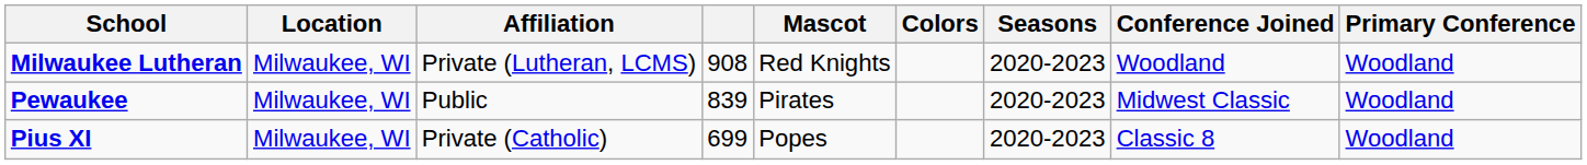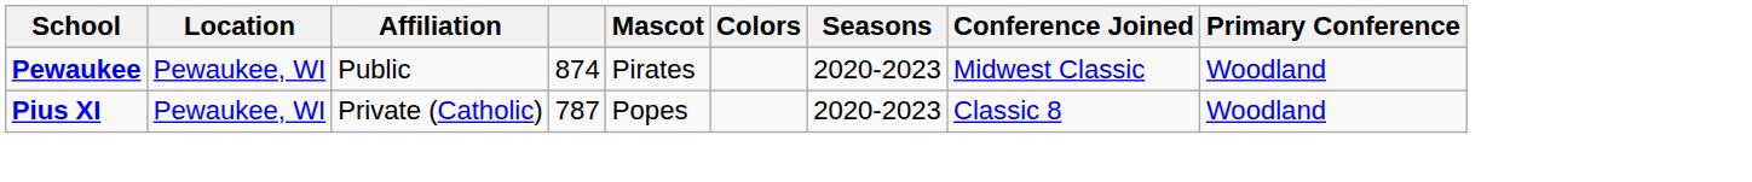 <table class="wikitable sortable">
 <tr>
 <th>School</th>
 <th>Location</th>
 <th>Affiliation</th>
 <th></th>
 <th>Mascot</th>
 <th>Colors</th>
 <th>Seasons</th>
 <th>Conference Joined</th>
 <th>Primary Conference</th>
 </tr>
 <tr>
-<td><strong><a href='#'>Milwaukee Lutheran</a></strong></td>
-<td><a href='#'>Milwaukee, WI</a></td>
-<td>Private (<a href='#'>Lutheran</a>, <a href='#'>LCMS</a>)</td>
-<td>908</td>
-<td>Red Knights</td>
-<td> </td>
-<td>2020-2023</td>
-<td><a href='#'>Woodland</a></td>
-<td><a href='#'>Woodland</a></td>
-</tr>
-<tr>
 <td><strong><a href='#'>Pewaukee</a></strong></td>
-<td><a href='#'>Milwaukee, WI</a></td>
+<td><a href='#'>Pewaukee, WI</a></td>
 <td>Public</td>
-<td>839</td>
+<td>874</td>
 <td>Pirates</td>
 <td> </td>
 <td>2020-2023</td>
 <td><a href='#'>Midwest Classic</a></td>
 <td><a href='#'>Woodland</a></td>
 </tr>
 <tr>
 <td><strong><a href='#'>Pius XI</a></strong></td>
-<td><a href='#'>Milwaukee, WI</a></td>
+<td><a href='#'>Pewaukee, WI</a></td>
 <td>Private (<a href='#'>Catholic</a>)</td>
-<td>699</td>
+<td>787</td>
 <td>Popes</td>
 <td> </td>
 <td>2020-2023</td>
 <td><a href='#'>Classic 8</a></td>
 <td><a href='#'>Woodland</a></td>
 </tr>
 </table>
